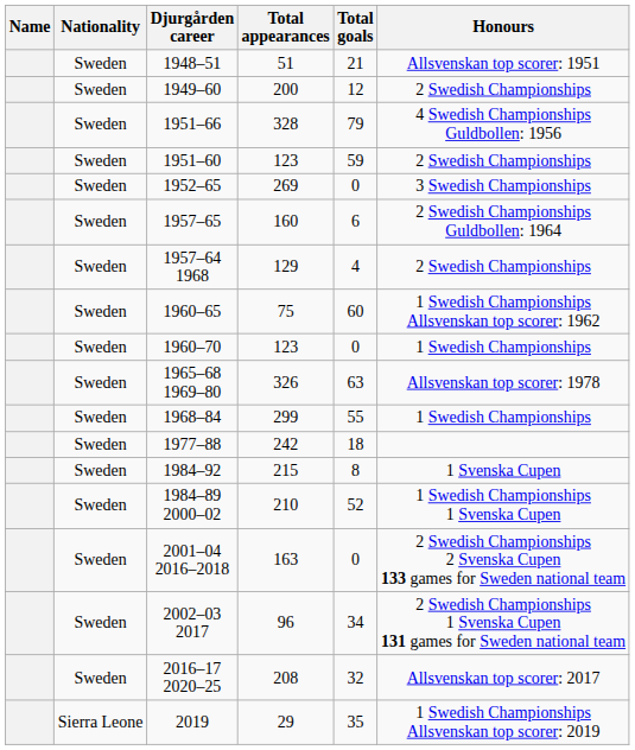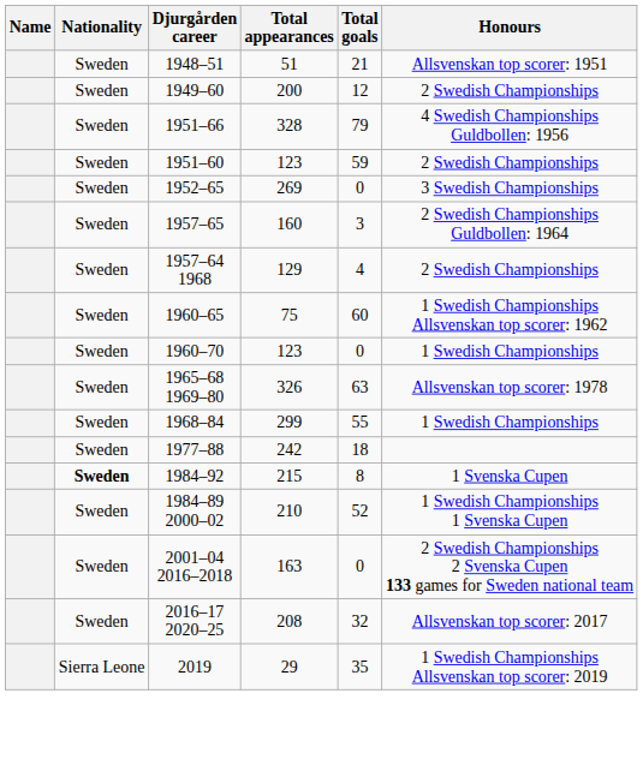 <table class="wikitable plainrowheaders sortable" style="text-align:center">
 <tr>
 <th scope="col">Name</th>
 <th scope="col">Nationality</th>
 <th scope="col">Djurgården<br>career</th>
 <th scope="col">Total<br>appearances</th>
 <th scope="col">Total<br>goals</th>
 <th scope="col">Honours</th>
 </tr>
 <tr>
 <th scope="row" style="text-align:left;"></th>
 <td>Sweden</td>
 <td>1948–51</td>
 <td>51</td>
 <td>21</td>
 <td><a href='#'>Allsvenskan top scorer</a>: 1951</td>
 </tr>
 <tr>
 <th scope="row" style="text-align:left;"></th>
 <td>Sweden</td>
 <td>1949–60</td>
 <td>200</td>
 <td>12</td>
 <td>2 <a href='#'>Swedish Championships</a></td>
 </tr>
 <tr>
 <th scope="row" style="text-align:left;"></th>
 <td>Sweden</td>
 <td>1951–66</td>
 <td>328</td>
 <td>79</td>
 <td>4 <a href='#'>Swedish Championships</a> <br> <a href='#'>Guldbollen</a>: 1956</td>
 </tr>
 <tr>
 <th scope="row" style="text-align:left;"></th>
 <td>Sweden</td>
 <td>1951–60</td>
 <td>123</td>
 <td>59</td>
 <td>2 <a href='#'>Swedish Championships</a></td>
 </tr>
 <tr>
 <th scope="row" style="text-align:left;"></th>
 <td>Sweden</td>
 <td>1952–65</td>
 <td>269</td>
 <td>0</td>
 <td>3 <a href='#'>Swedish Championships</a></td>
 </tr>
 <tr>
 <th scope="row" style="text-align:left;"></th>
 <td>Sweden</td>
 <td>1957–65</td>
 <td>160</td>
-<td>6</td>
+<td>3</td>
 <td>2 <a href='#'>Swedish Championships</a> <br> <a href='#'>Guldbollen</a>: 1964</td>
 </tr>
 <tr>
 <th scope="row" style="text-align:left;"></th>
 <td>Sweden</td>
 <td>1957–64<br>1968</td>
 <td>129</td>
 <td>4</td>
 <td>2 <a href='#'>Swedish Championships</a></td>
 </tr>
 <tr>
 <th scope="row" style="text-align:left;"></th>
 <td>Sweden</td>
 <td>1960–65</td>
 <td>75</td>
 <td>60</td>
 <td>1 <a href='#'>Swedish Championships</a> <br> <a href='#'>Allsvenskan top scorer</a>: 1962</td>
 </tr>
 <tr>
 <th scope="row" style="text-align:left;"></th>
 <td>Sweden</td>
 <td>1960–70</td>
 <td>123</td>
 <td>0</td>
 <td>1 <a href='#'>Swedish Championships</a></td>
 </tr>
 <tr>
 <th scope="row" style="text-align:left;"></th>
 <td>Sweden</td>
 <td>1965–68<br>1969–80</td>
 <td>326</td>
 <td>63</td>
 <td><a href='#'>Allsvenskan top scorer</a>: 1978</td>
 </tr>
 <tr>
 <th scope="row" style="text-align:left;"></th>
 <td>Sweden</td>
 <td>1968–84</td>
 <td>299</td>
 <td>55</td>
 <td>1 <a href='#'>Swedish Championships</a></td>
 </tr>
 <tr>
 <th scope="row" style="text-align:left;"></th>
 <td>Sweden</td>
 <td>1977–88</td>
 <td>242</td>
 <td>18</td>
 <td></td>
 </tr>
 <tr>
 <th scope="row" style="text-align:left;"></th>
-<td>Sweden</td>
+<td><strong>Sweden</strong></td>
 <td>1984–92</td>
 <td>215</td>
 <td>8</td>
 <td>1 <a href='#'>Svenska Cupen</a></td>
 </tr>
 <tr>
 <th scope="row" style="text-align:left;"></th>
 <td>Sweden</td>
 <td>1984–89<br>2000–02</td>
 <td>210</td>
 <td>52</td>
 <td>1 <a href='#'>Swedish Championships</a> <br> 1 <a href='#'>Svenska Cupen</a></td>
 </tr>
 <tr>
 <th scope="row" style="text-align:left;"></th>
 <td>Sweden</td>
 <td>2001–04<br>2016–2018</td>
 <td>163</td>
 <td>0</td>
 <td>2 <a href='#'>Swedish Championships</a> <br> 2 <a href='#'>Svenska Cupen</a> <br> <strong>133</strong> games for <a href='#'>Sweden national team</a></td>
 </tr>
 <tr>
 <th scope="row" style="text-align:left;"></th>
 <td>Sweden</td>
-<td>2002–03<br>2017</td>
-<td>96</td>
-<td>34</td>
-<td>2 <a href='#'>Swedish Championships</a> <br> 1 <a href='#'>Svenska Cupen</a> <br> <strong>131</strong> games for <a href='#'>Sweden national team</a></td>
-</tr>
-<tr>
-<th scope="row" style="text-align:left;"></th>
-<td>Sweden</td>
 <td>2016–17<br>2020–25</td>
 <td>208</td>
 <td>32</td>
 <td><a href='#'>Allsvenskan top scorer</a>: 2017</td>
 </tr>
 <tr>
 <th scope="row" style="text-align:left;"></th>
 <td>Sierra Leone</td>
 <td>2019</td>
 <td>29</td>
 <td>35</td>
 <td>1 <a href='#'>Swedish Championships</a> <br> <a href='#'>Allsvenskan top scorer</a>: 2019</td>
 </tr>
 </table>
